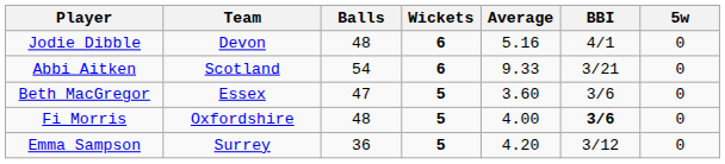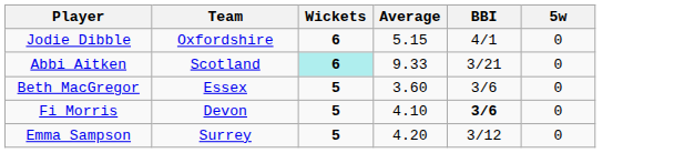 <table class="wikitable" style="text-align:center">
 <tr>
 <th width=125>Player</th>
 <th width=125>Team</th>
-<th width=60>Balls</th>
 <th width=60>Wickets</th>
 <th width=60>Average</th>
 <th width=60>BBI</th>
 <th width=60>5w</th>
 </tr>
 <tr>
 <td><a href='#'>Jodie Dibble</a></td>
-<td><a href='#'>Devon</a></td>
-<td>48</td>
+<td><a href='#'>Oxfordshire</a></td>
 <td><strong>6</strong></td>
-<td>5.16</td>
+<td>5.15</td>
 <td>4/1</td>
 <td>0</td>
 </tr>
 <tr>
 <td><a href='#'>Abbi Aitken</a></td>
 <td><a href='#'>Scotland</a></td>
-<td>54</td>
-<td><strong>6</strong></td>
+<td style="background: paleturquoise;"><strong>6</strong></td>
 <td>9.33</td>
 <td>3/21</td>
 <td>0</td>
 </tr>
 <tr>
 <td><a href='#'>Beth MacGregor</a></td>
 <td><a href='#'>Essex</a></td>
-<td>47</td>
 <td><strong>5</strong></td>
 <td>3.60</td>
 <td>3/6</td>
 <td>0</td>
 </tr>
 <tr>
 <td><a href='#'>Fi Morris</a></td>
-<td><a href='#'>Oxfordshire</a></td>
-<td>48</td>
+<td><a href='#'>Devon</a></td>
 <td><strong>5</strong></td>
-<td>4.00</td>
+<td>4.10</td>
 <td><strong>3/6</strong></td>
 <td>0</td>
 </tr>
 <tr>
 <td><a href='#'>Emma Sampson</a></td>
 <td><a href='#'>Surrey</a></td>
-<td>36</td>
 <td><strong>5</strong></td>
 <td>4.20</td>
 <td>3/12</td>
 <td>0</td>
 </tr>
 </table>
